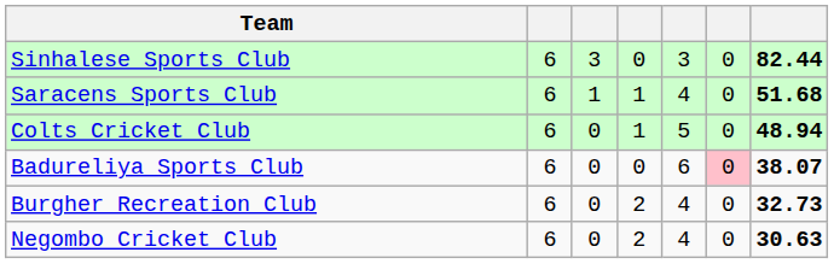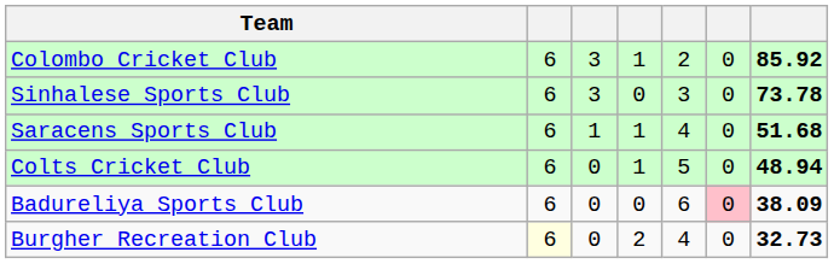 <table class="wikitable" style="text-align:center">
 <tr>
 <th style="width:300px">Team</th>
 <th width="20"></th>
 <th width="20"></th>
 <th width="20"></th>
 <th width="20"></th>
 <th width="20"></th>
 <th width="20"></th>
 </tr>
 <tr style="background:#cfc">
+<td style="text-align:left"><a href='#'>Colombo Cricket Club</a></td>
+<td>6</td>
+<td>3</td>
+<td>1</td>
+<td>2</td>
+<td>0</td>
+<td><strong>85.92</strong></td>
+</tr>
+<tr style="background:#cfc">
 <td style="text-align:left"><a href='#'>Sinhalese Sports Club</a></td>
 <td>6</td>
 <td>3</td>
 <td>0</td>
 <td>3</td>
 <td>0</td>
-<td><strong>82.44</strong></td>
+<td><strong>73.78</strong></td>
 </tr>
 <tr style="background:#cfc">
 <td style="text-align:left"><a href='#'>Saracens Sports Club</a></td>
 <td>6</td>
 <td>1</td>
 <td>1</td>
 <td>4</td>
 <td>0</td>
 <td><strong>51.68</strong></td>
 </tr>
 <tr style="background:#cfc">
 <td style="text-align:left"><a href='#'>Colts Cricket Club</a></td>
 <td>6</td>
 <td>0</td>
 <td>1</td>
 <td>5</td>
 <td>0</td>
 <td><strong>48.94</strong></td>
 </tr>
 <tr>
 <td style="text-align:left"><a href='#'>Badureliya Sports Club</a></td>
 <td>6</td>
 <td>0</td>
 <td>0</td>
 <td>6</td>
 <td style="background: pink;">0</td>
-<td><strong>38.07</strong></td>
+<td><strong>38.09</strong></td>
 </tr>
 <tr>
 <td style="text-align:left"><a href='#'>Burgher Recreation Club</a></td>
-<td>6</td>
+<td style="background: lightyellow;">6</td>
 <td>0</td>
 <td>2</td>
 <td>4</td>
 <td>0</td>
 <td><strong>32.73</strong></td>
 </tr>
-<tr>
-<td style="text-align:left"><a href='#'>Negombo Cricket Club</a></td>
-<td>6</td>
-<td>0</td>
-<td>2</td>
-<td>4</td>
-<td>0</td>
-<td><strong>30.63</strong></td>
-</tr>
 </table>
